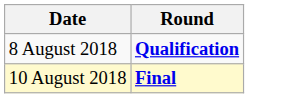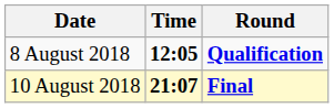 <table class="wikitable">
 <tr>
 <th>Date</th>
+<th>Time</th>
 <th>Round</th>
 </tr>
 <tr>
 <td>8 August 2018</td>
+<td><strong>12:05</strong></td>
 <td><strong><a href='#'>Qualification</a></strong></td>
 </tr>
 <tr style=background:lemonchiffon>
 <td>10 August 2018</td>
+<td><strong>21:07</strong></td>
 <td><strong><a href='#'>Final</a></strong></td>
 </tr>
 </table>
